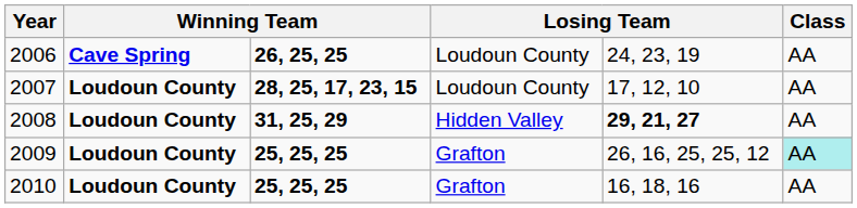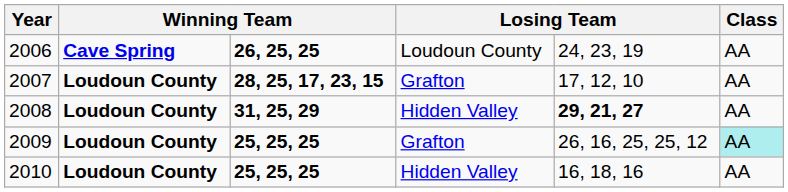 <table class="wikitable collapsible collapsed" style="width:650px;">
 <tr>
 <th>Year</th>
 <th colspan=2>Winning Team</th>
 <th colspan=2>Losing Team</th>
 <th>Class</th>
 </tr>
 <tr>
 <td>2006</td>
 <td><strong><a href='#'>Cave Spring</a></strong></td>
 <td><strong>26, 25, 25</strong></td>
 <td>Loudoun County</td>
 <td>24, 23, 19</td>
 <td>AA</td>
 </tr>
 <tr>
 <td>2007</td>
 <td><strong>Loudoun County</strong></td>
 <td><strong>28, 25, 17, 23, 15</strong></td>
-<td>Loudoun County</td>
+<td><a href='#'>Grafton</a></td>
 <td>17, 12, 10</td>
 <td>AA</td>
 </tr>
 <tr>
 <td>2008</td>
 <td><strong>Loudoun County</strong></td>
 <td><strong>31, 25, 29</strong></td>
 <td><a href='#'>Hidden Valley</a></td>
 <td><strong>29, 21, 27</strong></td>
 <td>AA</td>
 </tr>
 <tr>
 <td>2009</td>
 <td><strong>Loudoun County</strong></td>
 <td><strong>25, 25, 25</strong></td>
 <td><a href='#'>Grafton</a></td>
 <td>26, 16, 25, 25, 12</td>
 <td style="background: paleturquoise;">AA</td>
 </tr>
 <tr>
 <td>2010</td>
 <td><strong>Loudoun County</strong></td>
 <td><strong>25, 25, 25</strong></td>
-<td><a href='#'>Grafton</a></td>
+<td><a href='#'>Hidden Valley</a></td>
 <td>16, 18, 16</td>
 <td>AA</td>
 </tr>
 </table>
